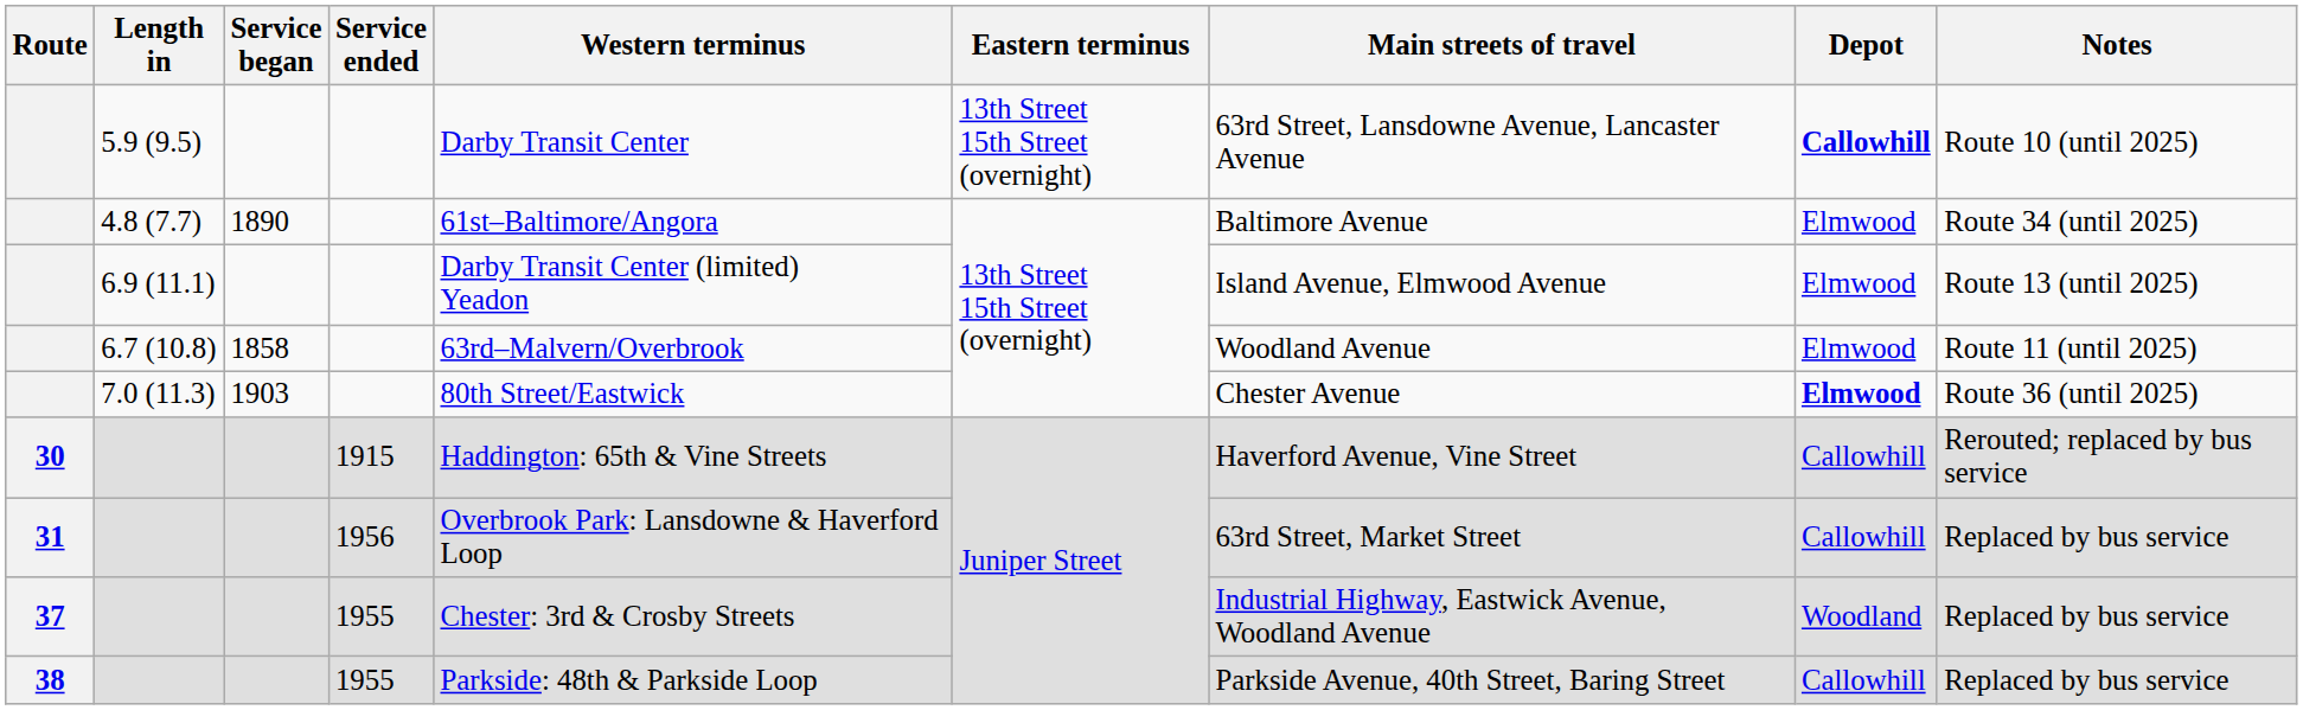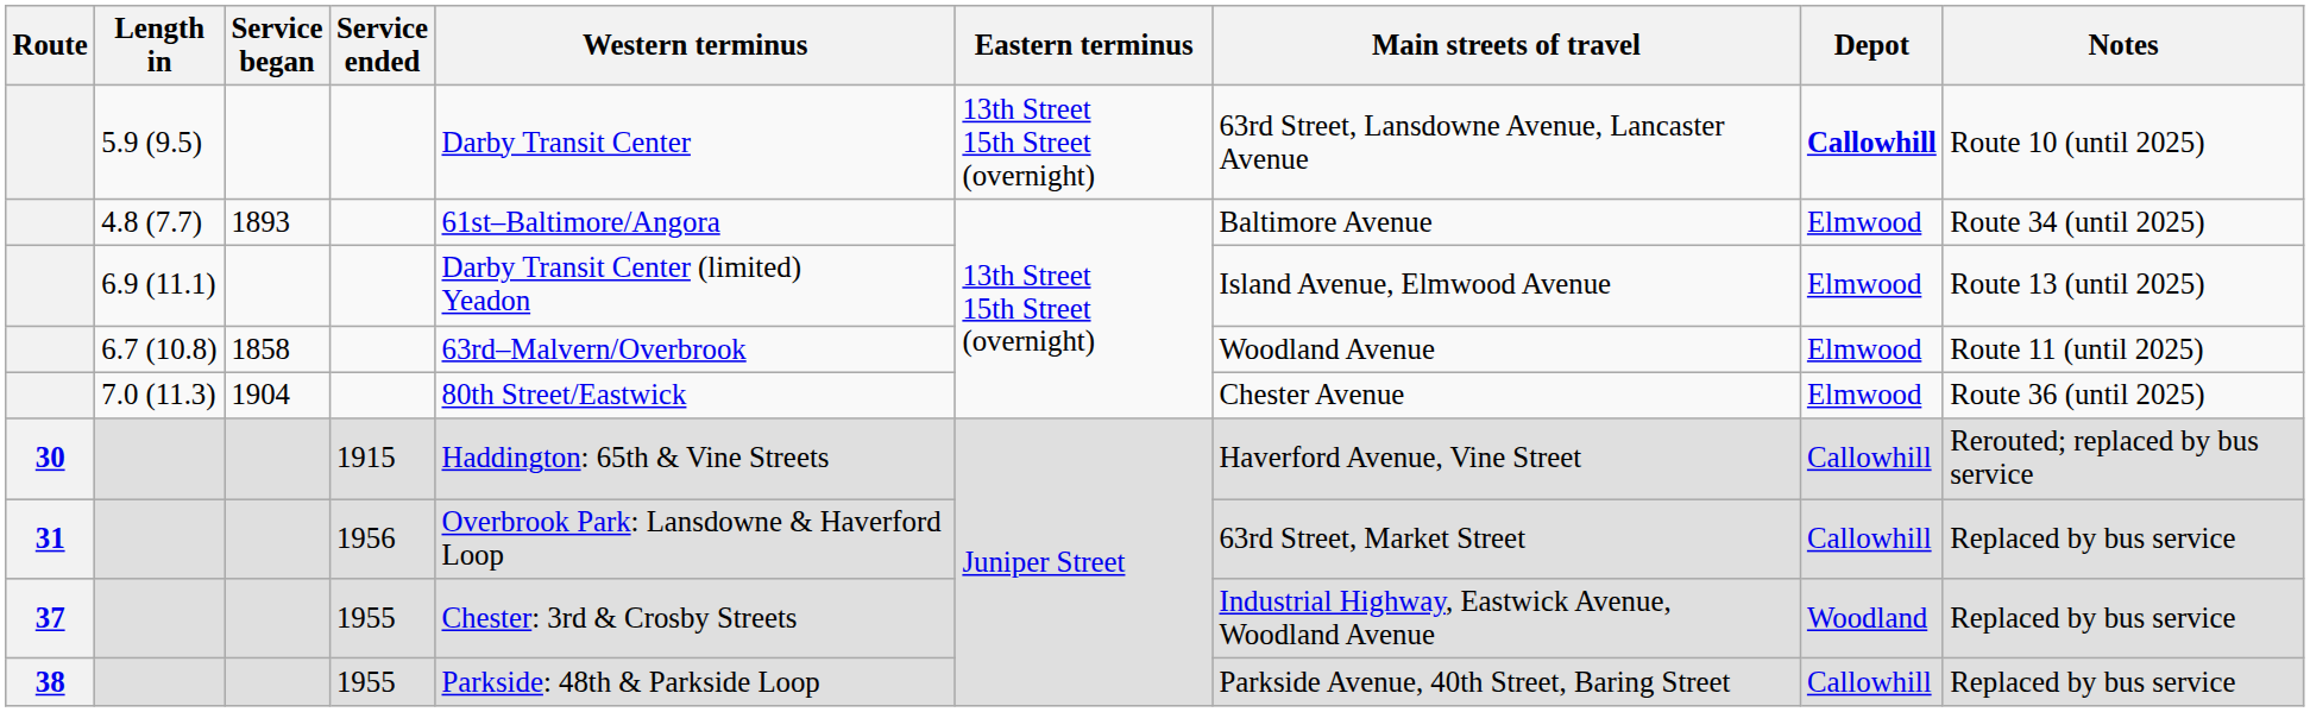 <table class="wikitable">
 <tr>
 <th>Route</th>
 <th>Length in<br></th>
 <th>Service<br>began</th>
 <th>Service<br>ended</th>
 <th>Western terminus</th>
 <th>Eastern terminus</th>
 <th>Main streets of travel</th>
 <th>Depot</th>
 <th>Notes</th>
 </tr>
 <tr>
 <th></th>
 <td>5.9 (9.5)</td>
 <td></td>
 <td></td>
 <td><a href='#'>Darby Transit Center</a></td>
 <td><a href='#'>13th Street</a><br><a href='#'>15th Street</a> (overnight)<br></td>
 <td>63rd Street, Lansdowne Avenue, Lancaster Avenue</td>
 <td><strong><a href='#'>Callowhill</a></strong></td>
 <td>Route 10 (until 2025)</td>
 </tr>
 <tr>
 <th></th>
 <td>4.8 (7.7)</td>
-<td>1890</td>
+<td>1893</td>
 <td></td>
 <td><a href='#'>61st–Baltimore/Angora</a></td>
 <td rowspan="4"><a href='#'>13th Street</a><br><a href='#'>15th Street</a> (overnight)<br></td>
 <td>Baltimore Avenue</td>
 <td><a href='#'>Elmwood</a></td>
 <td>Route 34 (until 2025)</td>
 </tr>
 <tr>
 <th></th>
 <td>6.9 (11.1)</td>
 <td></td>
 <td></td>
 <td><a href='#'>Darby Transit Center</a> (limited)<br><a href='#'>Yeadon</a></td>
 <td>Island Avenue, Elmwood Avenue</td>
 <td><a href='#'>Elmwood</a></td>
 <td>Route 13 (until 2025)</td>
 </tr>
 <tr>
 <th></th>
 <td>6.7 (10.8)</td>
 <td>1858</td>
 <td></td>
 <td><a href='#'>63rd–Malvern/Overbrook</a></td>
 <td>Woodland Avenue</td>
 <td><a href='#'>Elmwood</a></td>
 <td>Route 11 (until 2025)</td>
 </tr>
 <tr>
 <th></th>
 <td>7.0 (11.3)</td>
-<td>1903</td>
+<td>1904</td>
 <td></td>
 <td><a href='#'>80th Street/Eastwick</a></td>
 <td>Chester Avenue</td>
-<td><strong><a href='#'>Elmwood</a></strong></td>
+<td><a href='#'>Elmwood</a></td>
 <td>Route 36 (until 2025)</td>
 </tr>
 <tr style="background:#dfdfdf;">
 <th><a href='#'>30</a></th>
 <td></td>
 <td></td>
 <td>1915</td>
 <td><a href='#'>Haddington</a>: 65th & Vine Streets</td>
 <td rowspan="4"><a href='#'>Juniper Street</a></td>
 <td>Haverford Avenue, Vine Street</td>
 <td><a href='#'>Callowhill</a></td>
 <td>Rerouted; replaced by bus service</td>
 </tr>
 <tr style="background:#dfdfdf;">
 <th><a href='#'>31</a></th>
 <td></td>
 <td></td>
 <td>1956</td>
 <td><a href='#'>Overbrook Park</a>: Lansdowne & Haverford Loop</td>
 <td>63rd Street, Market Street</td>
 <td><a href='#'>Callowhill</a></td>
 <td>Replaced by bus service</td>
 </tr>
 <tr style="background:#dfdfdf;">
 <th><a href='#'>37</a></th>
 <td></td>
 <td></td>
 <td>1955</td>
 <td><a href='#'>Chester</a>: 3rd & Crosby Streets</td>
 <td><a href='#'>Industrial Highway</a>, Eastwick Avenue, Woodland Avenue</td>
 <td><a href='#'>Woodland</a></td>
 <td>Replaced by bus service</td>
 </tr>
 <tr style="background:#dfdfdf;">
 <th><a href='#'>38</a></th>
 <td></td>
 <td></td>
 <td>1955</td>
 <td><a href='#'>Parkside</a>: 48th & Parkside Loop</td>
 <td>Parkside Avenue, 40th Street, Baring Street</td>
 <td><a href='#'>Callowhill</a></td>
 <td>Replaced by bus service</td>
 </tr>
 </table>
